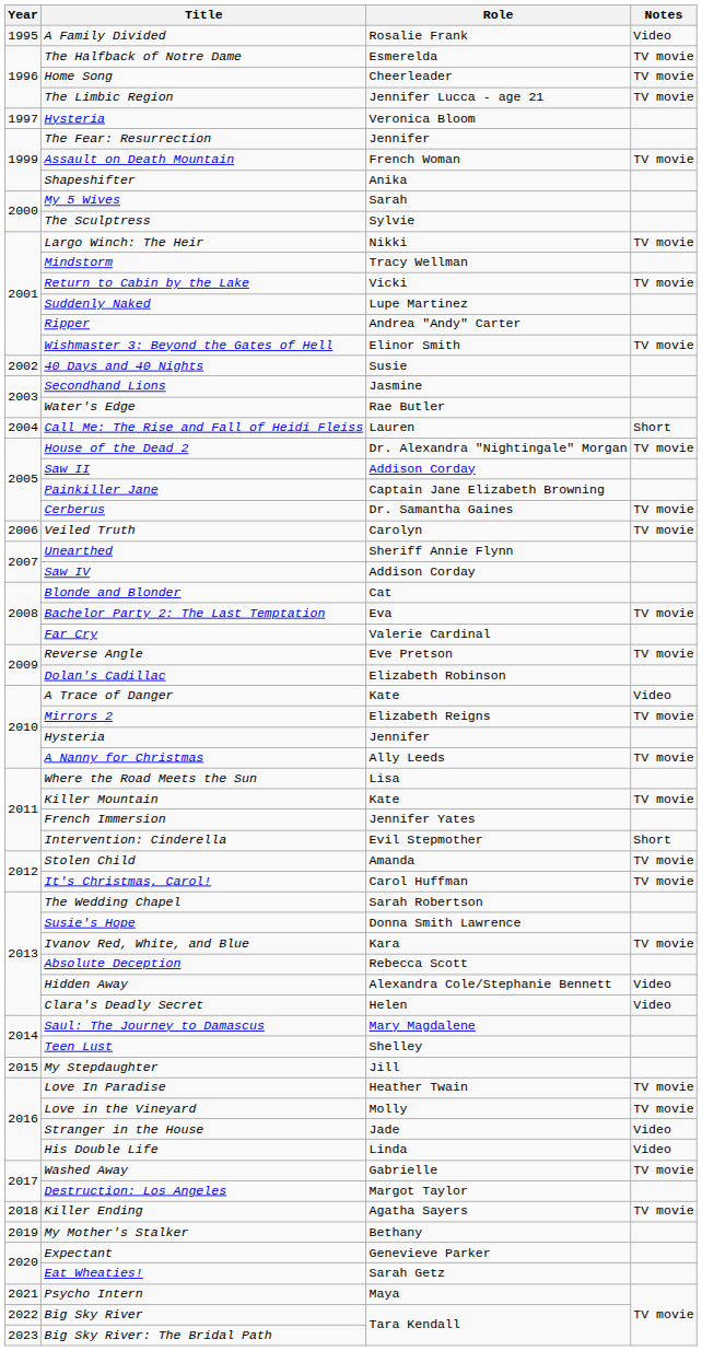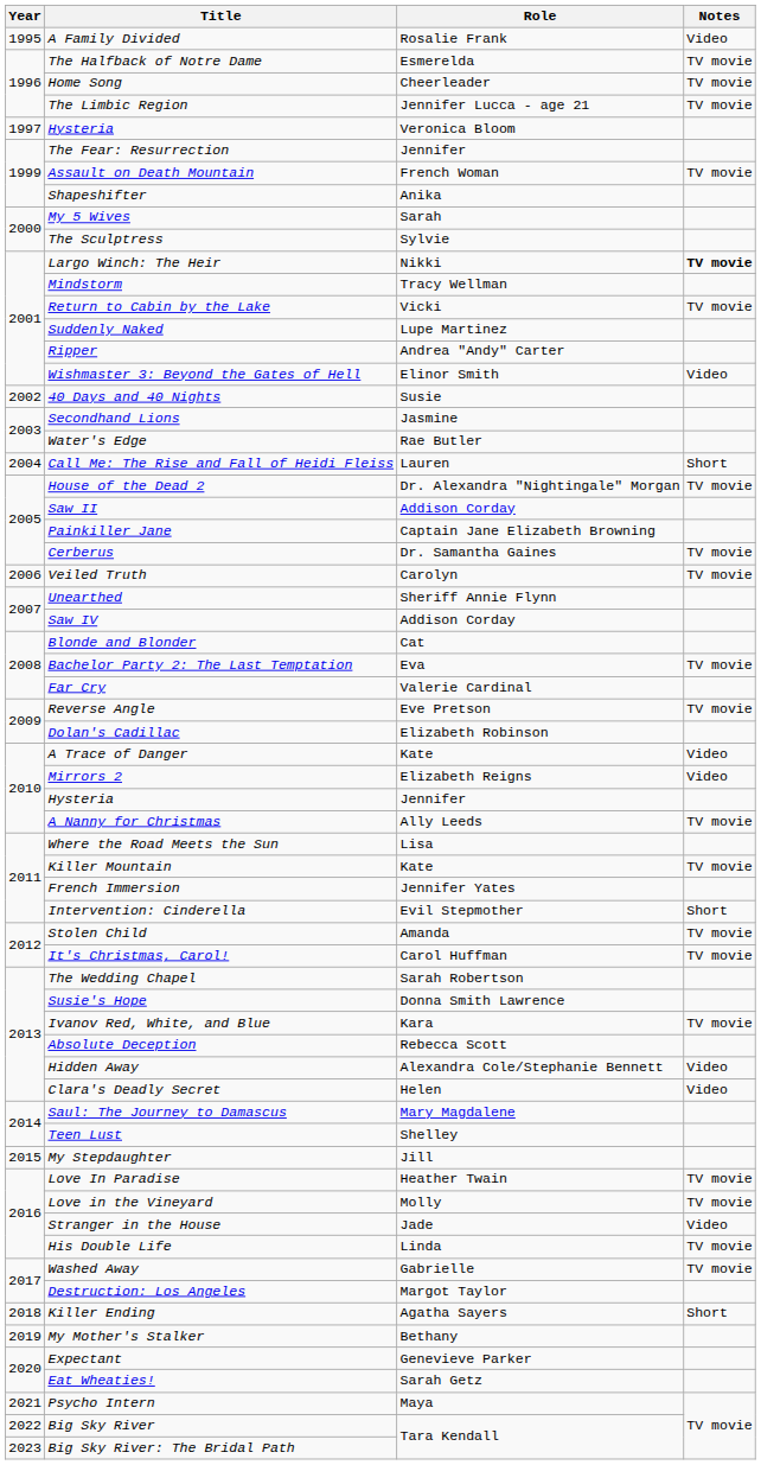 <table class="wikitable sortable">
 <tr>
 <th>Year</th>
 <th>Title</th>
 <th>Role</th>
 <th>Notes</th>
 </tr>
 <tr>
 <td>1995</td>
 <td data-sort-value="Family Divided, A"><em>A Family Divided</em></td>
 <td>Rosalie Frank</td>
 <td>Video</td>
 </tr>
 <tr>
 <td rowspan=3>1996</td>
 <td data-sort-value="Halfback of Notre Dame, The"><em>The Halfback of Notre Dame</em></td>
 <td>Esmerelda</td>
 <td>TV movie</td>
 </tr>
 <tr>
 <td><em>Home Song</em></td>
 <td>Cheerleader</td>
 <td>TV movie</td>
 </tr>
 <tr>
 <td data-sort-value="Limbic Region, The"><em>The Limbic Region</em></td>
 <td>Jennifer Lucca - age 21</td>
 <td>TV movie</td>
 </tr>
 <tr>
 <td>1997</td>
 <td><em><a href='#'>Hysteria</a></em></td>
 <td>Veronica Bloom</td>
 <td></td>
 </tr>
 <tr>
 <td rowspan=3>1999</td>
 <td data-sort-value="Fear: Resurrection, The"><em>The Fear: Resurrection</em></td>
 <td>Jennifer</td>
 <td></td>
 </tr>
 <tr>
 <td><em><a href='#'>Assault on Death Mountain</a></em></td>
 <td>French Woman</td>
 <td>TV movie</td>
 </tr>
 <tr>
 <td><em>Shapeshifter</em></td>
 <td>Anika</td>
 <td></td>
 </tr>
 <tr>
 <td rowspan=2>2000</td>
 <td><em><a href='#'>My 5 Wives</a></em></td>
 <td>Sarah</td>
 <td></td>
 </tr>
 <tr>
 <td data-sort-value="Sculptress, The"><em>The Sculptress</em></td>
 <td>Sylvie</td>
 <td></td>
 </tr>
 <tr>
 <td rowspan=6>2001</td>
 <td><em>Largo Winch: The Heir</em></td>
 <td>Nikki</td>
-<td>TV movie</td>
+<td><strong>TV movie</strong></td>
 </tr>
 <tr>
 <td><em><a href='#'>Mindstorm</a></em></td>
 <td>Tracy Wellman</td>
 <td></td>
 </tr>
 <tr>
 <td><em><a href='#'>Return to Cabin by the Lake</a></em></td>
 <td>Vicki</td>
 <td>TV movie</td>
 </tr>
 <tr>
 <td><em><a href='#'>Suddenly Naked</a></em></td>
 <td>Lupe Martinez</td>
 <td></td>
 </tr>
 <tr>
 <td><em><a href='#'>Ripper</a></em></td>
 <td>Andrea "Andy" Carter</td>
 <td></td>
 </tr>
 <tr>
 <td><em><a href='#'>Wishmaster 3: Beyond the Gates of Hell</a></em></td>
 <td>Elinor Smith</td>
-<td>TV movie</td>
+<td>Video</td>
 </tr>
 <tr>
 <td>2002</td>
 <td><em><a href='#'>40 Days and 40 Nights</a></em></td>
 <td>Susie</td>
 <td></td>
 </tr>
 <tr>
 <td rowspan=2>2003</td>
 <td><em><a href='#'>Secondhand Lions</a></em></td>
 <td>Jasmine</td>
 <td></td>
 </tr>
 <tr>
 <td><em>Water's Edge</em></td>
 <td>Rae Butler</td>
 <td></td>
 </tr>
 <tr>
 <td>2004</td>
 <td><em><a href='#'>Call Me: The Rise and Fall of Heidi Fleiss</a></em></td>
 <td>Lauren</td>
 <td>Short</td>
 </tr>
 <tr>
 <td rowspan=4>2005</td>
 <td><em><a href='#'>House of the Dead 2</a></em></td>
 <td>Dr. Alexandra "Nightingale" Morgan</td>
 <td>TV movie</td>
 </tr>
 <tr>
 <td><em><a href='#'>Saw II</a></em></td>
 <td><a href='#'>Addison Corday</a></td>
 <td></td>
 </tr>
 <tr>
 <td><em><a href='#'>Painkiller Jane</a></em></td>
 <td>Captain Jane Elizabeth Browning</td>
 <td></td>
 </tr>
 <tr>
 <td><em><a href='#'>Cerberus</a></em></td>
 <td>Dr. Samantha Gaines</td>
 <td>TV movie</td>
 </tr>
 <tr>
 <td>2006</td>
 <td><em>Veiled Truth</em></td>
 <td>Carolyn</td>
 <td>TV movie</td>
 </tr>
 <tr>
 <td rowspan=2>2007</td>
 <td><em><a href='#'>Unearthed</a></em></td>
 <td>Sheriff Annie Flynn</td>
 <td></td>
 </tr>
 <tr>
 <td><em><a href='#'>Saw IV</a></em></td>
 <td>Addison Corday</td>
 <td></td>
 </tr>
 <tr>
 <td rowspan=3>2008</td>
 <td><em><a href='#'>Blonde and Blonder</a></em></td>
 <td>Cat</td>
 <td></td>
 </tr>
 <tr>
 <td><em><a href='#'>Bachelor Party 2: The Last Temptation</a></em></td>
 <td>Eva</td>
 <td>TV movie</td>
 </tr>
 <tr>
 <td><em><a href='#'>Far Cry</a></em></td>
 <td>Valerie Cardinal</td>
 <td></td>
 </tr>
 <tr>
 <td rowspan=2>2009</td>
 <td><em>Reverse Angle</em></td>
 <td>Eve Pretson</td>
 <td>TV movie</td>
 </tr>
 <tr>
 <td><em><a href='#'>Dolan's Cadillac</a></em></td>
 <td>Elizabeth Robinson</td>
 <td></td>
 </tr>
 <tr>
 <td rowspan=4>2010</td>
 <td data-sort-value="Trace of Danger, A"><em>A Trace of Danger</em></td>
 <td>Kate</td>
 <td>Video</td>
 </tr>
 <tr>
 <td><em><a href='#'>Mirrors 2</a></em></td>
 <td>Elizabeth Reigns</td>
-<td>TV movie</td>
+<td>Video</td>
 </tr>
 <tr>
 <td><em>Hysteria</em></td>
 <td>Jennifer</td>
 <td></td>
 </tr>
 <tr>
 <td data-sort-value="Nanny for Christmas, A"><em><a href='#'>A Nanny for Christmas</a></em></td>
 <td>Ally Leeds</td>
 <td>TV movie</td>
 </tr>
 <tr>
 <td rowspan=4>2011</td>
 <td><em>Where the Road Meets the Sun</em></td>
 <td>Lisa</td>
 <td></td>
 </tr>
 <tr>
 <td><em>Killer Mountain</em></td>
 <td>Kate</td>
 <td>TV movie</td>
 </tr>
 <tr>
 <td><em>French Immersion</em></td>
 <td>Jennifer Yates</td>
 <td></td>
 </tr>
 <tr>
 <td><em>Intervention: Cinderella</em></td>
 <td>Evil Stepmother</td>
 <td>Short</td>
 </tr>
 <tr>
 <td rowspan=2>2012</td>
 <td><em>Stolen Child</em></td>
 <td>Amanda</td>
 <td>TV movie</td>
 </tr>
 <tr>
 <td><em><a href='#'>It's Christmas, Carol!</a></em></td>
 <td>Carol Huffman</td>
 <td>TV movie</td>
 </tr>
 <tr>
 <td rowspan=6>2013</td>
 <td data-sort-value="Wedding Chapel, The"><em>The Wedding Chapel</em></td>
 <td>Sarah Robertson</td>
 <td></td>
 </tr>
 <tr>
 <td><em><a href='#'>Susie's Hope</a></em></td>
 <td>Donna Smith Lawrence</td>
 <td></td>
 </tr>
 <tr>
 <td><em>Ivanov Red, White, and Blue</em></td>
 <td>Kara</td>
 <td>TV movie</td>
 </tr>
 <tr>
 <td><em><a href='#'>Absolute Deception</a></em></td>
 <td>Rebecca Scott</td>
 <td></td>
 </tr>
 <tr>
 <td><em>Hidden Away</em></td>
 <td>Alexandra Cole/Stephanie Bennett</td>
 <td>Video</td>
 </tr>
 <tr>
 <td><em>Clara's Deadly Secret</em></td>
 <td>Helen</td>
 <td>Video</td>
 </tr>
 <tr>
 <td rowspan=2>2014</td>
 <td><em><a href='#'>Saul: The Journey to Damascus</a></em></td>
 <td><a href='#'>Mary Magdalene</a></td>
 <td></td>
 </tr>
 <tr>
 <td><em><a href='#'>Teen Lust</a></em></td>
 <td>Shelley</td>
 <td></td>
 </tr>
 <tr>
 <td>2015</td>
 <td><em>My Stepdaughter</em></td>
 <td>Jill</td>
 <td></td>
 </tr>
 <tr>
 <td rowspan=4>2016</td>
 <td><em>Love In Paradise</em></td>
 <td>Heather Twain</td>
 <td>TV movie</td>
 </tr>
 <tr>
 <td><em>Love in the Vineyard</em></td>
 <td>Molly</td>
 <td>TV movie</td>
 </tr>
 <tr>
 <td><em>Stranger in the House</em></td>
 <td>Jade</td>
 <td>Video</td>
 </tr>
 <tr>
 <td><em>His Double Life</em></td>
 <td>Linda</td>
-<td>Video</td>
+<td>TV movie</td>
 </tr>
 <tr>
 <td rowspan=2>2017</td>
 <td><em>Washed Away</em></td>
 <td>Gabrielle</td>
 <td>TV movie</td>
 </tr>
 <tr>
 <td><em><a href='#'>Destruction: Los Angeles</a></em></td>
 <td>Margot Taylor</td>
 <td></td>
 </tr>
 <tr>
 <td>2018</td>
 <td><em>Killer Ending</em></td>
 <td>Agatha Sayers</td>
-<td>TV movie</td>
+<td>Short</td>
 </tr>
 <tr>
 <td>2019</td>
 <td><em>My Mother's Stalker</em></td>
 <td>Bethany</td>
 <td></td>
 </tr>
 <tr>
 <td rowspan=2>2020</td>
 <td><em>Expectant</em></td>
 <td>Genevieve Parker</td>
 <td></td>
 </tr>
 <tr>
 <td><em><a href='#'>Eat Wheaties!</a></em></td>
 <td>Sarah Getz</td>
 <td></td>
 </tr>
 <tr>
 <td>2021</td>
 <td><em>Psycho Intern</em></td>
 <td>Maya</td>
 <td rowspan="3">TV movie</td>
 </tr>
 <tr>
 <td>2022</td>
 <td><em>Big Sky River</em></td>
 <td rowspan="2">Tara Kendall</td>
 </tr>
 <tr>
 <td>2023</td>
 <td><em>Big Sky River: The Bridal Path</em></td>
 </tr>
 </table>
